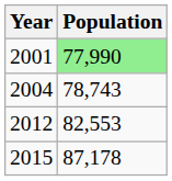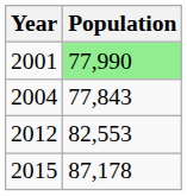 <table class="wikitable">
 <tr>
 <th>Year</th>
 <th>Population</th>
 </tr>
 <tr>
 <td>2001</td>
 <td style="background: lightgreen;">77,990</td>
 </tr>
 <tr>
 <td>2004</td>
-<td>78,743</td>
+<td>77,843</td>
 </tr>
 <tr>
 <td>2012</td>
 <td>82,553</td>
 </tr>
 <tr>
 <td>2015</td>
 <td>87,178</td>
 </tr>
 </table>
